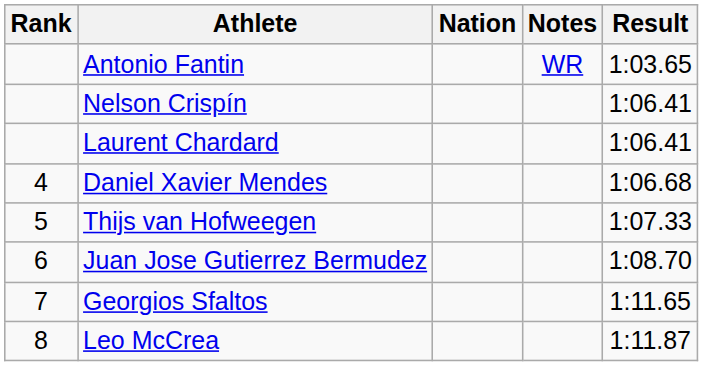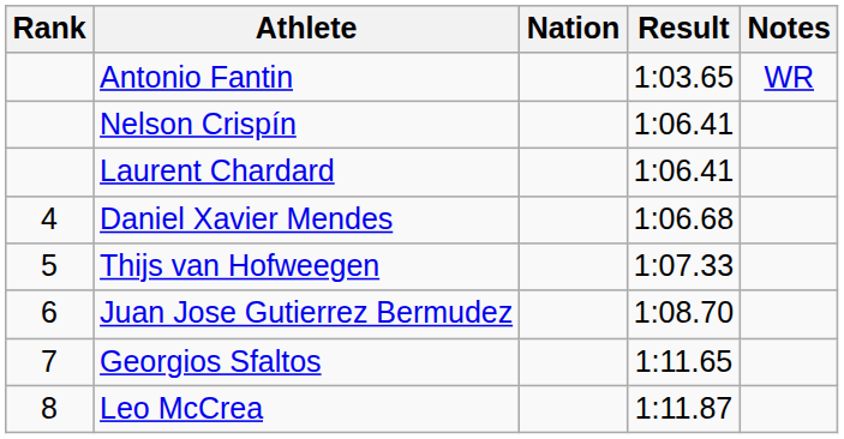 <table class="wikitable sortable" style="text-align:center">
 <tr>
 <th>Rank</th>
 <th>Athlete</th>
 <th>Nation</th>
+<th>Result</th>
 <th>Notes</th>
-<th>Result</th>
 </tr>
 <tr>
 <td></td>
 <td align=left><a href='#'>Antonio Fantin</a></td>
 <td align=left></td>
+<td>1:03.65</td>
 <td><a href='#'>WR</a></td>
-<td>1:03.65</td>
 </tr>
 <tr>
 <td></td>
 <td align=left><a href='#'>Nelson Crispín</a></td>
 <td align=left></td>
+<td>1:06.41</td>
 <td></td>
-<td>1:06.41</td>
 </tr>
 <tr>
 <td></td>
 <td align=left><a href='#'>Laurent Chardard</a></td>
 <td align=left></td>
+<td>1:06.41</td>
 <td></td>
-<td>1:06.41</td>
 </tr>
 <tr>
 <td>4</td>
 <td align=left><a href='#'>Daniel Xavier Mendes</a></td>
 <td align=left></td>
+<td>1:06.68</td>
 <td></td>
-<td>1:06.68</td>
 </tr>
 <tr>
 <td>5</td>
 <td align=left><a href='#'>Thijs van Hofweegen</a></td>
 <td align=left></td>
+<td>1:07.33</td>
 <td></td>
-<td>1:07.33</td>
 </tr>
 <tr>
 <td>6</td>
 <td align=left><a href='#'>Juan Jose Gutierrez Bermudez</a></td>
 <td align=left></td>
+<td>1:08.70</td>
 <td></td>
-<td>1:08.70</td>
 </tr>
 <tr>
 <td>7</td>
 <td align=left><a href='#'>Georgios Sfaltos</a></td>
 <td align=left></td>
+<td>1:11.65</td>
 <td></td>
-<td>1:11.65</td>
 </tr>
 <tr>
 <td>8</td>
 <td align=left><a href='#'>Leo McCrea</a></td>
 <td align=left></td>
+<td>1:11.87</td>
 <td></td>
-<td>1:11.87</td>
 </tr>
 </table>
